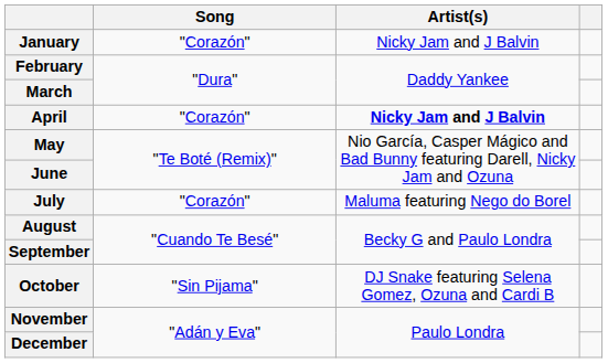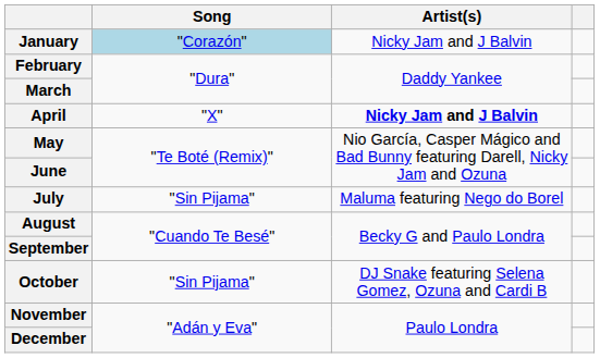 <table class="wikitable plainrowheaders" style="text-align: center">
 <tr>
 <th scope="col" style="width:1em;"></th>
 <th scope="col" style="width:15em;">Song</th>
 <th scope="col" style="width:15em;">Artist(s)</th>
 <th scope="col" style="width:1em;"></th>
 </tr>
 <tr>
 <th scope="row">January</th>
-<td>"<a href='#'>Corazón</a>"</td>
+<td style="background: lightblue;">"<a href='#'>Corazón</a>"</td>
 <td><a href='#'>Nicky Jam</a> and <a href='#'>J Balvin</a></td>
 <td></td>
 </tr>
 <tr>
 <th scope="row">February</th>
 <td rowspan="2">"<a href='#'>Dura</a>"</td>
 <td rowspan="2"><a href='#'>Daddy Yankee</a></td>
 <td></td>
 </tr>
 <tr>
 <th scope="row">March</th>
 <td></td>
 </tr>
 <tr>
 <th scope="row">April</th>
-<td>"<a href='#'>Corazón</a>"</td>
+<td>"<a href='#'>X</a>"</td>
 <td><strong><a href='#'>Nicky Jam</a> and <a href='#'>J Balvin</a></strong></td>
 <td></td>
 </tr>
 <tr>
 <th scope="row">May</th>
 <td rowspan="2">"<a href='#'>Te Boté (Remix)</a>"</td>
 <td rowspan="2">Nio García, Casper Mágico and <a href='#'>Bad Bunny</a> featuring Darell, <a href='#'>Nicky Jam</a> and <a href='#'>Ozuna</a></td>
 <td></td>
 </tr>
 <tr>
 <th scope="row">June</th>
 <td></td>
 </tr>
 <tr>
 <th scope="row">July</th>
-<td>"<a href='#'>Corazón</a>"</td>
+<td>"<a href='#'>Sin Pijama</a>"</td>
 <td><a href='#'>Maluma</a> featuring <a href='#'>Nego do Borel</a></td>
 <td></td>
 </tr>
 <tr>
 <th scope="row">August</th>
 <td rowspan="2">"<a href='#'>Cuando Te Besé</a>"</td>
 <td rowspan="2"><a href='#'>Becky G</a> and <a href='#'>Paulo Londra</a></td>
 <td></td>
 </tr>
 <tr>
 <th scope="row">September</th>
 <td></td>
 </tr>
 <tr>
 <th scope="row">October</th>
 <td>"<a href='#'>Sin Pijama</a>"</td>
 <td><a href='#'>DJ Snake</a> featuring <a href='#'>Selena Gomez</a>, <a href='#'>Ozuna</a> and <a href='#'>Cardi B</a></td>
 <td></td>
 </tr>
 <tr>
 <th scope="row">November</th>
 <td rowspan="2">"<a href='#'>Adán y Eva</a>"</td>
 <td rowspan="2"><a href='#'>Paulo Londra</a></td>
 <td></td>
 </tr>
 <tr>
 <th scope="row">December</th>
 <td></td>
 </tr>
 </table>
